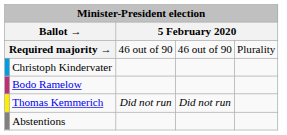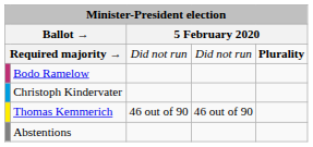 <table class="wikitable" style="text-align:center; font-size:98%;">
 <tr>
 <td colspan=5 align="center" bgcolor="#C0C0C0"><strong>Minister-President election</strong></td>
 </tr>
 <tr>
 <th colspan=2 style="width:150px;">Ballot →</th>
 <th colspan=3>5 February 2020</th>
 </tr>
 <tr>
 <th colspan=2>Required majority →</th>
-<td>46 out of 90 </td>
-<td>46 out of 90 </td>
-<td>Plurality </td>
+<td><em>Did not run</em></td>
+<td><em>Did not run</em></td>
+<td><strong>Plurality </strong></td>
+</tr>
+<tr>
+<td bgcolor=#BE3075></td>
+<td style="text-align:left;"><a href='#'>Bodo Ramelow</a></td>
+<td></td>
+<td></td>
+<td></td>
 </tr>
 <tr>
 <td bgcolor=#009EE0></td>
 <td style="text-align:left;">Christoph Kindervater</td>
 <td></td>
 <td></td>
 <td></td>
 </tr>
 <tr>
-<td bgcolor=#BE3075></td>
-<td style="text-align:left;"><a href='#'>Bodo Ramelow</a></td>
-<td></td>
-<td></td>
-<td></td>
-</tr>
-<tr>
 <td bgcolor=#FFED00></td>
 <td style="text-align:left;"><a href='#'>Thomas Kemmerich</a></td>
-<td><em>Did not run</em></td>
-<td><em>Did not run</em></td>
+<td>46 out of 90 </td>
+<td>46 out of 90 </td>
 <td><strong></strong></td>
 </tr>
 <tr>
 <td style="background:gray;"></td>
 <td style="text-align:left;">Abstentions</td>
 <td></td>
 <td></td>
 <td></td>
 </tr>
 </table>
